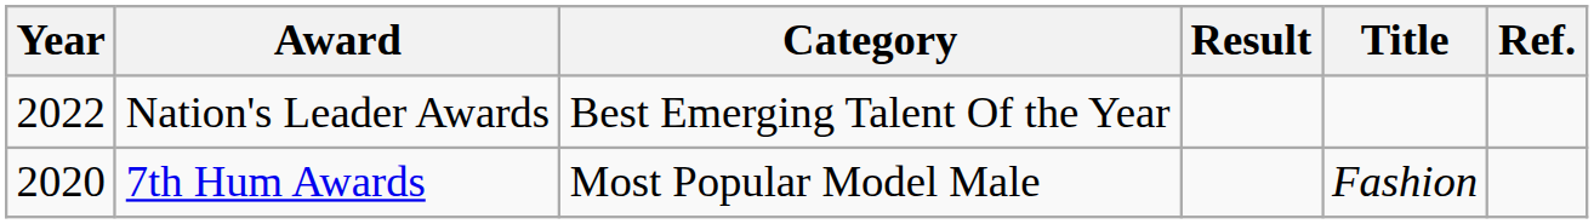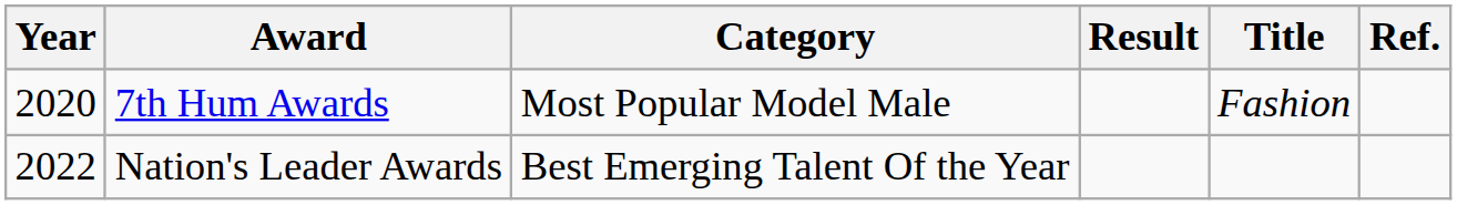 <table class="wikitable">
 <tr>
 <th>Year</th>
 <th>Award</th>
 <th>Category</th>
 <th>Result</th>
 <th>Title</th>
 <th>Ref.</th>
 </tr>
 <tr>
+<td>2020</td>
+<td><a href='#'>7th Hum Awards</a></td>
+<td>Most Popular Model Male</td>
+<td></td>
+<td><em>Fashion</em></td>
+<td></td>
+</tr>
+<tr>
 <td>2022</td>
 <td>Nation's Leader Awards</td>
 <td>Best Emerging Talent Of the Year</td>
 <td></td>
 <td></td>
 <td></td>
 </tr>
-<tr>
-<td>2020</td>
-<td><a href='#'>7th Hum Awards</a></td>
-<td>Most Popular Model Male</td>
-<td></td>
-<td><em>Fashion</em></td>
-<td></td>
-</tr>
 </table>
